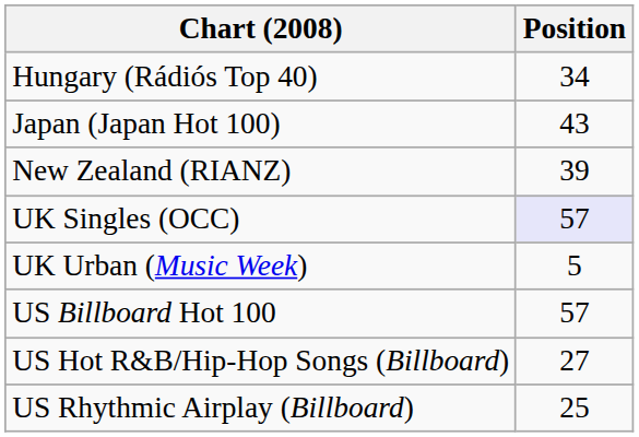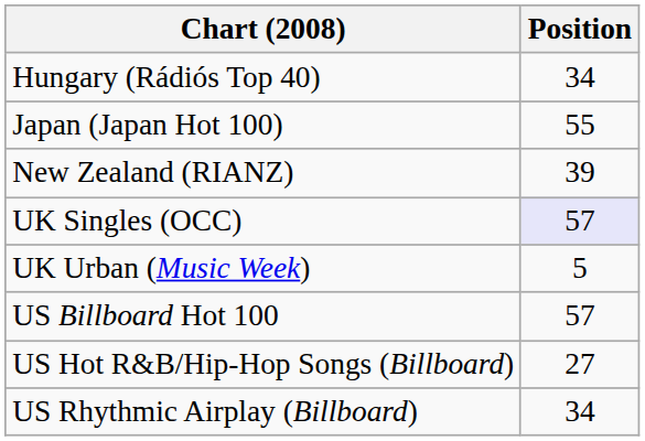 <table class="wikitable sortable">
 <tr>
 <th>Chart (2008)</th>
 <th>Position</th>
 </tr>
 <tr>
 <td>Hungary (Rádiós Top 40)</td>
 <td style="text-align:center;">34</td>
 </tr>
 <tr>
 <td>Japan (Japan Hot 100)</td>
-<td style="text-align:center;">43</td>
+<td style="text-align:center;">55</td>
 </tr>
 <tr>
 <td>New Zealand (RIANZ)</td>
 <td style="text-align:center;">39</td>
 </tr>
 <tr>
 <td>UK Singles (OCC)</td>
 <td style="background: lavender; text-align:center;">57</td>
 </tr>
 <tr>
 <td>UK Urban (<em><a href='#'>Music Week</a></em>)</td>
 <td style="text-align:center;">5</td>
 </tr>
 <tr>
 <td>US <em>Billboard</em> Hot 100</td>
 <td style="text-align:center;">57</td>
 </tr>
 <tr>
 <td>US Hot R&B/Hip-Hop Songs (<em>Billboard</em>)</td>
 <td style="text-align:center;">27</td>
 </tr>
 <tr>
 <td>US Rhythmic Airplay (<em>Billboard</em>)</td>
-<td style="text-align:center;">25</td>
+<td style="text-align:center;">34</td>
 </tr>
 </table>
